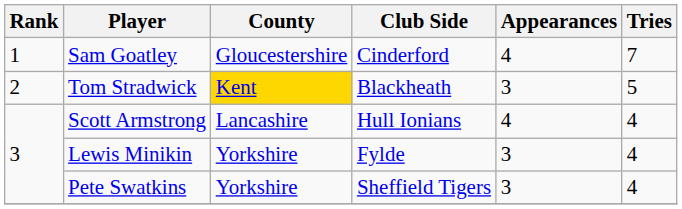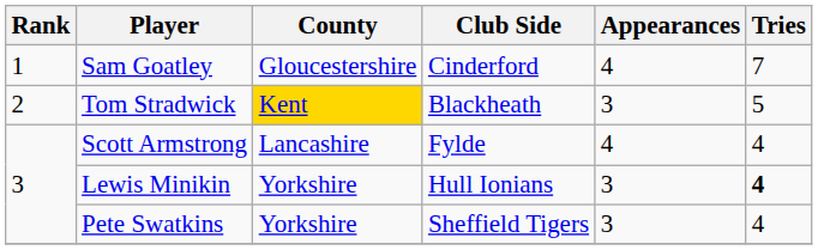 <table class="wikitable">
 <tr>
 <th>Rank</th>
 <th>Player</th>
 <th>County</th>
 <th>Club Side</th>
 <th>Appearances</th>
 <th>Tries</th>
 </tr>
 <tr>
 <td>1</td>
 <td> <a href='#'>Sam Goatley</a></td>
 <td><a href='#'>Gloucestershire</a></td>
 <td><a href='#'>Cinderford</a></td>
 <td>4</td>
 <td>7</td>
 </tr>
 <tr>
 <td>2</td>
 <td> <a href='#'>Tom Stradwick</a></td>
 <td style="background: gold;"><a href='#'>Kent</a></td>
 <td><a href='#'>Blackheath</a></td>
 <td>3</td>
 <td>5</td>
 </tr>
 <tr>
 <td rowspan=3>3</td>
 <td> <a href='#'>Scott Armstrong</a></td>
 <td><a href='#'>Lancashire</a></td>
-<td><a href='#'>Hull Ionians</a></td>
+<td><a href='#'>Fylde</a></td>
 <td>4</td>
 <td>4</td>
 </tr>
 <tr>
 <td> <a href='#'>Lewis Minikin</a></td>
 <td><a href='#'>Yorkshire</a></td>
-<td><a href='#'>Fylde</a></td>
+<td><a href='#'>Hull Ionians</a></td>
 <td>3</td>
-<td>4</td>
+<td><strong>4</strong></td>
 </tr>
 <tr>
 <td> <a href='#'>Pete Swatkins</a></td>
 <td><a href='#'>Yorkshire</a></td>
 <td><a href='#'>Sheffield Tigers</a></td>
 <td>3</td>
 <td>4</td>
 </tr>
 <tr>
 </tr>
 </table>
